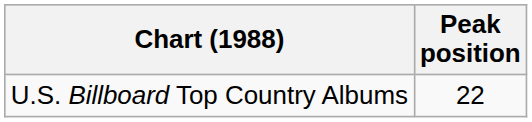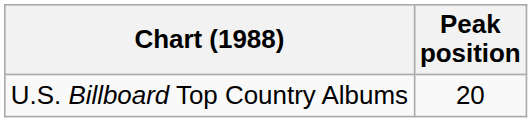 <table class="wikitable">
 <tr>
 <th>Chart (1988)</th>
 <th>Peak<br>position</th>
 </tr>
 <tr>
 <td>U.S. <em>Billboard</em> Top Country Albums</td>
-<td align="center">22</td>
+<td align="center">20</td>
 </tr>
 </table>
